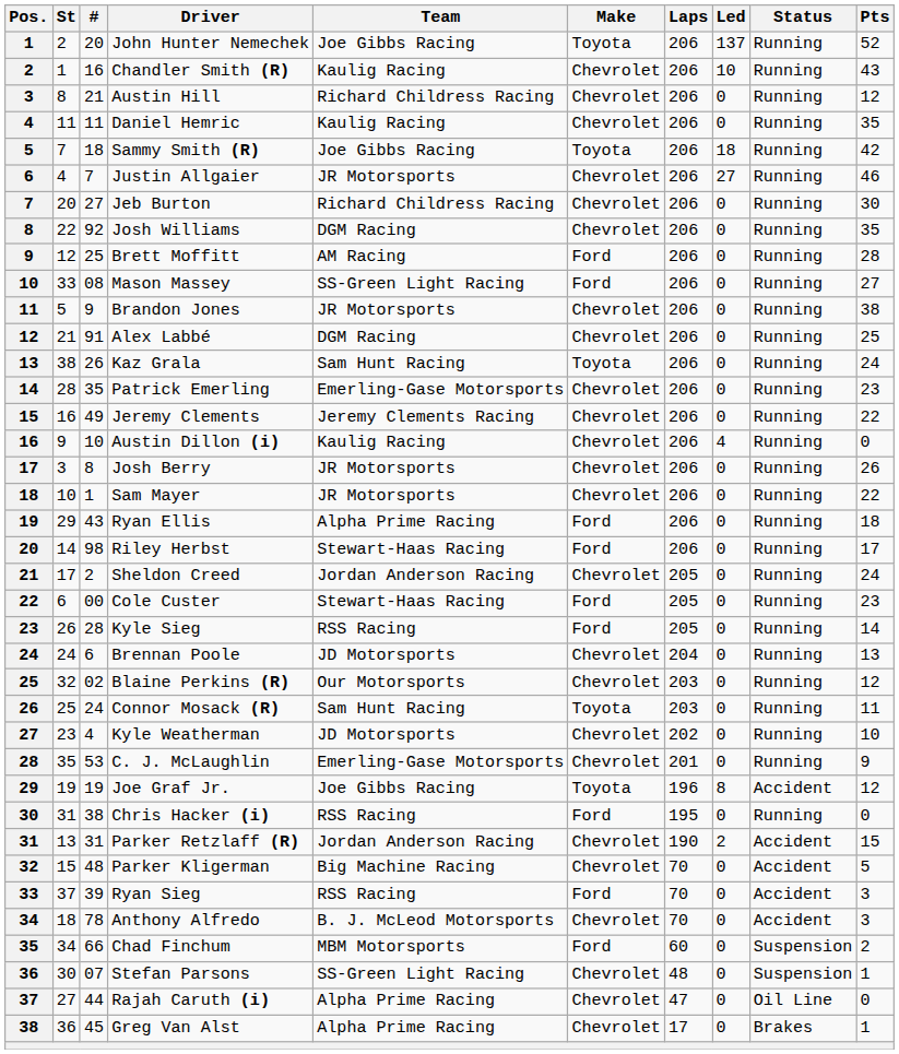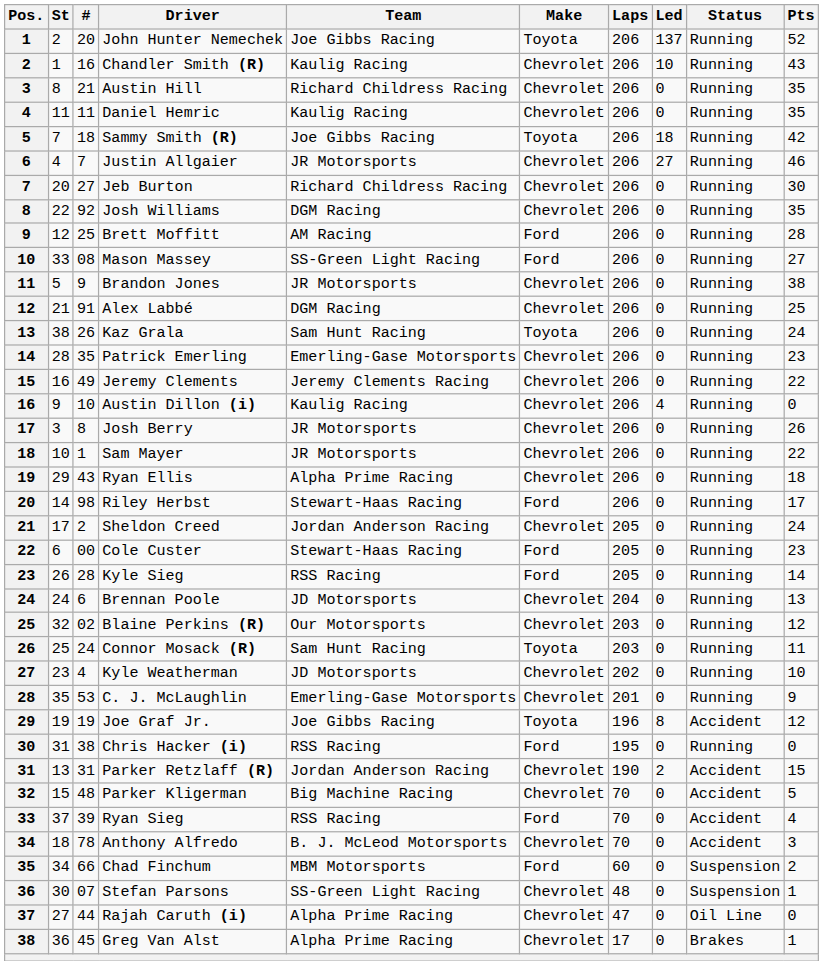 <table class="wikitable" style="font-size:95%">
 <tr>
 <th>Pos.</th>
 <th>St</th>
 <th>#</th>
 <th>Driver</th>
 <th>Team</th>
 <th>Make</th>
 <th>Laps</th>
 <th>Led</th>
 <th>Status</th>
 <th>Pts</th>
 </tr>
 <tr>
 <th>1</th>
 <td>2</td>
 <td>20</td>
 <td>John Hunter Nemechek</td>
 <td>Joe Gibbs Racing</td>
 <td>Toyota</td>
 <td>206</td>
 <td>137</td>
 <td>Running</td>
 <td>52</td>
 </tr>
 <tr>
 <th>2</th>
 <td>1</td>
 <td>16</td>
 <td>Chandler Smith <strong>(R)</strong></td>
 <td>Kaulig Racing</td>
 <td>Chevrolet</td>
 <td>206</td>
 <td>10</td>
 <td>Running</td>
 <td>43</td>
 </tr>
 <tr>
 <th>3</th>
 <td>8</td>
 <td>21</td>
 <td>Austin Hill</td>
 <td>Richard Childress Racing</td>
 <td>Chevrolet</td>
 <td>206</td>
 <td>0</td>
 <td>Running</td>
-<td>12</td>
+<td>35</td>
 </tr>
 <tr>
 <th>4</th>
 <td>11</td>
 <td>11</td>
 <td>Daniel Hemric</td>
 <td>Kaulig Racing</td>
 <td>Chevrolet</td>
 <td>206</td>
 <td>0</td>
 <td>Running</td>
 <td>35</td>
 </tr>
 <tr>
 <th>5</th>
 <td>7</td>
 <td>18</td>
 <td>Sammy Smith <strong>(R)</strong></td>
 <td>Joe Gibbs Racing</td>
 <td>Toyota</td>
 <td>206</td>
 <td>18</td>
 <td>Running</td>
 <td>42</td>
 </tr>
 <tr>
 <th>6</th>
 <td>4</td>
 <td>7</td>
 <td>Justin Allgaier</td>
 <td>JR Motorsports</td>
 <td>Chevrolet</td>
 <td>206</td>
 <td>27</td>
 <td>Running</td>
 <td>46</td>
 </tr>
 <tr>
 <th>7</th>
 <td>20</td>
 <td>27</td>
 <td>Jeb Burton</td>
 <td>Richard Childress Racing</td>
 <td>Chevrolet</td>
 <td>206</td>
 <td>0</td>
 <td>Running</td>
 <td>30</td>
 </tr>
 <tr>
 <th>8</th>
 <td>22</td>
 <td>92</td>
 <td>Josh Williams</td>
 <td>DGM Racing</td>
 <td>Chevrolet</td>
 <td>206</td>
 <td>0</td>
 <td>Running</td>
 <td>35</td>
 </tr>
 <tr>
 <th>9</th>
 <td>12</td>
 <td>25</td>
 <td>Brett Moffitt</td>
 <td>AM Racing</td>
 <td>Ford</td>
 <td>206</td>
 <td>0</td>
 <td>Running</td>
 <td>28</td>
 </tr>
 <tr>
 <th>10</th>
 <td>33</td>
 <td>08</td>
 <td>Mason Massey</td>
 <td>SS-Green Light Racing</td>
 <td>Ford</td>
 <td>206</td>
 <td>0</td>
 <td>Running</td>
 <td>27</td>
 </tr>
 <tr>
 <th>11</th>
 <td>5</td>
 <td>9</td>
 <td>Brandon Jones</td>
 <td>JR Motorsports</td>
 <td>Chevrolet</td>
 <td>206</td>
 <td>0</td>
 <td>Running</td>
 <td>38</td>
 </tr>
 <tr>
 <th>12</th>
 <td>21</td>
 <td>91</td>
 <td>Alex Labbé</td>
 <td>DGM Racing</td>
 <td>Chevrolet</td>
 <td>206</td>
 <td>0</td>
 <td>Running</td>
 <td>25</td>
 </tr>
 <tr>
 <th>13</th>
 <td>38</td>
 <td>26</td>
 <td>Kaz Grala</td>
 <td>Sam Hunt Racing</td>
 <td>Toyota</td>
 <td>206</td>
 <td>0</td>
 <td>Running</td>
 <td>24</td>
 </tr>
 <tr>
 <th>14</th>
 <td>28</td>
 <td>35</td>
 <td>Patrick Emerling</td>
 <td>Emerling-Gase Motorsports</td>
 <td>Chevrolet</td>
 <td>206</td>
 <td>0</td>
 <td>Running</td>
 <td>23</td>
 </tr>
 <tr>
 <th>15</th>
 <td>16</td>
 <td>49</td>
 <td>Jeremy Clements</td>
 <td>Jeremy Clements Racing</td>
 <td>Chevrolet</td>
 <td>206</td>
 <td>0</td>
 <td>Running</td>
 <td>22</td>
 </tr>
 <tr>
 <th>16</th>
 <td>9</td>
 <td>10</td>
 <td>Austin Dillon <strong>(i)</strong></td>
 <td>Kaulig Racing</td>
 <td>Chevrolet</td>
 <td>206</td>
 <td>4</td>
 <td>Running</td>
 <td>0</td>
 </tr>
 <tr>
 <th>17</th>
 <td>3</td>
 <td>8</td>
 <td>Josh Berry</td>
 <td>JR Motorsports</td>
 <td>Chevrolet</td>
 <td>206</td>
 <td>0</td>
 <td>Running</td>
 <td>26</td>
 </tr>
 <tr>
 <th>18</th>
 <td>10</td>
 <td>1</td>
 <td>Sam Mayer</td>
 <td>JR Motorsports</td>
 <td>Chevrolet</td>
 <td>206</td>
 <td>0</td>
 <td>Running</td>
 <td>22</td>
 </tr>
 <tr>
 <th>19</th>
 <td>29</td>
 <td>43</td>
 <td>Ryan Ellis</td>
 <td>Alpha Prime Racing</td>
-<td>Ford</td>
+<td>Chevrolet</td>
 <td>206</td>
 <td>0</td>
 <td>Running</td>
 <td>18</td>
 </tr>
 <tr>
 <th>20</th>
 <td>14</td>
 <td>98</td>
 <td>Riley Herbst</td>
 <td>Stewart-Haas Racing</td>
 <td>Ford</td>
 <td>206</td>
 <td>0</td>
 <td>Running</td>
 <td>17</td>
 </tr>
 <tr>
 <th>21</th>
 <td>17</td>
 <td>2</td>
 <td>Sheldon Creed</td>
 <td>Jordan Anderson Racing</td>
 <td>Chevrolet</td>
 <td>205</td>
 <td>0</td>
 <td>Running</td>
 <td>24</td>
 </tr>
 <tr>
 <th>22</th>
 <td>6</td>
 <td>00</td>
 <td>Cole Custer</td>
 <td>Stewart-Haas Racing</td>
 <td>Ford</td>
 <td>205</td>
 <td>0</td>
 <td>Running</td>
 <td>23</td>
 </tr>
 <tr>
 <th>23</th>
 <td>26</td>
 <td>28</td>
 <td>Kyle Sieg</td>
 <td>RSS Racing</td>
 <td>Ford</td>
 <td>205</td>
 <td>0</td>
 <td>Running</td>
 <td>14</td>
 </tr>
 <tr>
 <th>24</th>
 <td>24</td>
 <td>6</td>
 <td>Brennan Poole</td>
 <td>JD Motorsports</td>
 <td>Chevrolet</td>
 <td>204</td>
 <td>0</td>
 <td>Running</td>
 <td>13</td>
 </tr>
 <tr>
 <th>25</th>
 <td>32</td>
 <td>02</td>
 <td>Blaine Perkins <strong>(R)</strong></td>
 <td>Our Motorsports</td>
 <td>Chevrolet</td>
 <td>203</td>
 <td>0</td>
 <td>Running</td>
 <td>12</td>
 </tr>
 <tr>
 <th>26</th>
 <td>25</td>
 <td>24</td>
 <td>Connor Mosack <strong>(R)</strong></td>
 <td>Sam Hunt Racing</td>
 <td>Toyota</td>
 <td>203</td>
 <td>0</td>
 <td>Running</td>
 <td>11</td>
 </tr>
 <tr>
 <th>27</th>
 <td>23</td>
 <td>4</td>
 <td>Kyle Weatherman</td>
 <td>JD Motorsports</td>
 <td>Chevrolet</td>
 <td>202</td>
 <td>0</td>
 <td>Running</td>
 <td>10</td>
 </tr>
 <tr>
 <th>28</th>
 <td>35</td>
 <td>53</td>
 <td>C. J. McLaughlin</td>
 <td>Emerling-Gase Motorsports</td>
 <td>Chevrolet</td>
 <td>201</td>
 <td>0</td>
 <td>Running</td>
 <td>9</td>
 </tr>
 <tr>
 <th>29</th>
 <td>19</td>
 <td>19</td>
 <td>Joe Graf Jr.</td>
 <td>Joe Gibbs Racing</td>
 <td>Toyota</td>
 <td>196</td>
 <td>8</td>
 <td>Accident</td>
 <td>12</td>
 </tr>
 <tr>
 <th>30</th>
 <td>31</td>
 <td>38</td>
 <td>Chris Hacker <strong>(i)</strong></td>
 <td>RSS Racing</td>
 <td>Ford</td>
 <td>195</td>
 <td>0</td>
 <td>Running</td>
 <td>0</td>
 </tr>
 <tr>
 <th>31</th>
 <td>13</td>
 <td>31</td>
 <td>Parker Retzlaff <strong>(R)</strong></td>
 <td>Jordan Anderson Racing</td>
 <td>Chevrolet</td>
 <td>190</td>
 <td>2</td>
 <td>Accident</td>
 <td>15</td>
 </tr>
 <tr>
 <th>32</th>
 <td>15</td>
 <td>48</td>
 <td>Parker Kligerman</td>
 <td>Big Machine Racing</td>
 <td>Chevrolet</td>
 <td>70</td>
 <td>0</td>
 <td>Accident</td>
 <td>5</td>
 </tr>
 <tr>
 <th>33</th>
 <td>37</td>
 <td>39</td>
 <td>Ryan Sieg</td>
 <td>RSS Racing</td>
 <td>Ford</td>
 <td>70</td>
 <td>0</td>
 <td>Accident</td>
-<td>3</td>
+<td>4</td>
 </tr>
 <tr>
 <th>34</th>
 <td>18</td>
 <td>78</td>
 <td>Anthony Alfredo</td>
 <td>B. J. McLeod Motorsports</td>
 <td>Chevrolet</td>
 <td>70</td>
 <td>0</td>
 <td>Accident</td>
 <td>3</td>
 </tr>
 <tr>
 <th>35</th>
 <td>34</td>
 <td>66</td>
 <td>Chad Finchum</td>
 <td>MBM Motorsports</td>
 <td>Ford</td>
 <td>60</td>
 <td>0</td>
 <td>Suspension</td>
 <td>2</td>
 </tr>
 <tr>
 <th>36</th>
 <td>30</td>
 <td>07</td>
 <td>Stefan Parsons</td>
 <td>SS-Green Light Racing</td>
 <td>Chevrolet</td>
 <td>48</td>
 <td>0</td>
 <td>Suspension</td>
 <td>1</td>
 </tr>
 <tr>
 <th>37</th>
 <td>27</td>
 <td>44</td>
 <td>Rajah Caruth <strong>(i)</strong></td>
 <td>Alpha Prime Racing</td>
 <td>Chevrolet</td>
 <td>47</td>
 <td>0</td>
 <td>Oil Line</td>
 <td>0</td>
 </tr>
 <tr>
 <th>38</th>
 <td>36</td>
 <td>45</td>
 <td>Greg Van Alst</td>
 <td>Alpha Prime Racing</td>
 <td>Chevrolet</td>
 <td>17</td>
 <td>0</td>
 <td>Brakes</td>
 <td>1</td>
 </tr>
 <tr>
 <th colspan="10"></th>
 </tr>
 </table>
